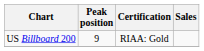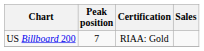 <table class="wikitable">
 <tr>
 <th>Chart</th>
 <th>Peak<br>position</th>
 <th>Certification</th>
 <th>Sales</th>
 </tr>
 <tr>
 <td>US <a href='#'><em>Billboard</em> 200</a></td>
-<td align="center">9</td>
+<td align="center">7</td>
 <td align="center">RIAA: Gold</td>
 <td align="center"></td>
 </tr>
 <tr>
 </tr>
 </table>
